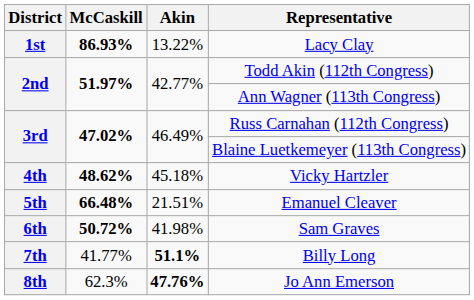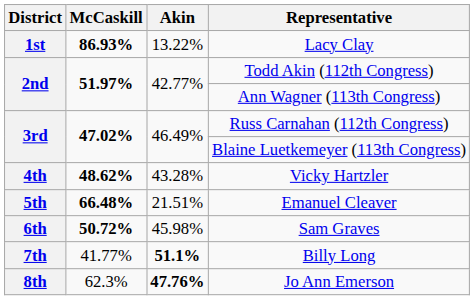 <table class=wikitable>
 <tr>
 <th>District</th>
 <th>McCaskill</th>
 <th>Akin</th>
 <th>Representative</th>
 </tr>
 <tr align=center>
 <th rowspan=1 ><a href='#'>1st</a></th>
 <td rowspan=1><strong>86.93%</strong></td>
 <td rowspan=1>13.22%</td>
 <td><a href='#'>Lacy Clay</a></td>
 </tr>
 <tr align=center>
 <th rowspan=2 ><a href='#'>2nd</a></th>
 <td rowspan=2><strong>51.97%</strong></td>
 <td rowspan=2>42.77%</td>
 <td><a href='#'>Todd Akin</a> (<a href='#'>112th Congress</a>)</td>
 </tr>
 <tr align=center>
 <td><a href='#'>Ann Wagner</a> (<a href='#'>113th Congress</a>)</td>
 </tr>
 <tr align=center>
 <th rowspan=2 ><a href='#'>3rd</a></th>
 <td rowspan=2><strong>47.02%</strong></td>
 <td rowspan=2>46.49%</td>
 <td><a href='#'>Russ Carnahan</a> (<a href='#'>112th Congress</a>)</td>
 </tr>
 <tr align=center>
 <td><a href='#'>Blaine Luetkemeyer</a> (<a href='#'>113th Congress</a>)</td>
 </tr>
 <tr align=center>
 <th rowspan=1 ><a href='#'>4th</a></th>
 <td rowspan=1><strong>48.62%</strong></td>
-<td rowspan=1>45.18%</td>
+<td rowspan=1>43.28%</td>
 <td><a href='#'>Vicky Hartzler</a></td>
 </tr>
 <tr align=center>
 <th rowspan=1 ><a href='#'>5th</a></th>
 <td rowspan=1><strong>66.48%</strong></td>
 <td rowspan=1>21.51%</td>
 <td><a href='#'>Emanuel Cleaver</a></td>
 </tr>
 <tr align=center>
 <th rowspan=1 ><a href='#'>6th</a></th>
 <td rowspan=1><strong>50.72%</strong></td>
-<td rowspan=1>41.98%</td>
+<td rowspan=1>45.98%</td>
 <td><a href='#'>Sam Graves</a></td>
 </tr>
 <tr align=center>
 <th rowspan=1 ><a href='#'>7th</a></th>
 <td rowspan=1>41.77%</td>
 <td rowspan=1><strong>51.1%</strong></td>
 <td><a href='#'>Billy Long</a></td>
 </tr>
 <tr align=center>
 <th rowspan=1 ><a href='#'>8th</a></th>
 <td rowspan=1>62.3%</td>
 <td rowspan=1><strong>47.76%</strong></td>
 <td><a href='#'>Jo Ann Emerson</a></td>
 </tr>
 </table>
